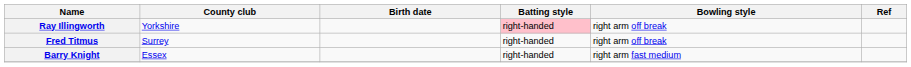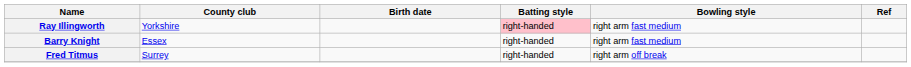 <table class="wikitable plainrowheaders" style="font-size:95%; width:95%;">
 <tr>
 <th scope="col" width="15%">Name</th>
 <th scope="col" width="20%">County club</th>
 <th scope="col" width="20%">Birth date</th>
 <th scope="col" width="10%">Batting style</th>
 <th scope="col" width="30%">Bowling style</th>
 <th scope="col" width="5%">Ref</th>
 </tr>
 <tr>
 <th scope="row"><a href='#'>Ray Illingworth</a></th>
 <td><a href='#'>Yorkshire</a></td>
 <td></td>
 <td style="background: pink;">right-handed</td>
-<td>right arm <a href='#'>off break</a></td>
+<td>right arm <a href='#'>fast medium</a></td>
+<td></td>
+</tr>
+<tr>
+<th scope="row"><a href='#'>Barry Knight</a></th>
+<td><a href='#'>Essex</a></td>
+<td></td>
+<td>right-handed</td>
+<td>right arm <a href='#'>fast medium</a></td>
 <td></td>
 </tr>
 <tr>
 <th scope="row"><a href='#'>Fred Titmus</a></th>
 <td><a href='#'>Surrey</a></td>
 <td></td>
 <td>right-handed</td>
 <td>right arm <a href='#'>off break</a></td>
 <td></td>
 </tr>
 <tr>
-<th scope="row"><a href='#'>Barry Knight</a></th>
-<td><a href='#'>Essex</a></td>
-<td></td>
-<td>right-handed</td>
-<td>right arm <a href='#'>fast medium</a></td>
-<td></td>
-</tr>
-<tr>
 </tr>
 </table>
